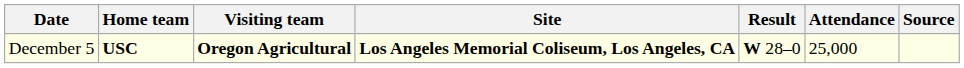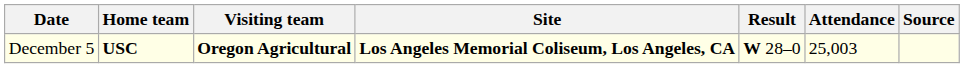 <table class="wikitable" style="font-size:95%;">
 <tr>
 <th>Date</th>
 <th>Home team</th>
 <th>Visiting team</th>
 <th>Site</th>
 <th>Result</th>
 <th>Attendance</th>
 <th class="unsortable">Source</th>
 </tr>
 <tr bgcolor=#ffffe6>
 <td>December 5</td>
 <td><strong>USC</strong></td>
 <td><strong>Oregon Agricultural</strong></td>
 <td><strong>Los Angeles Memorial Coliseum, Los Angeles, CA</strong></td>
 <td><strong>W</strong> 28–0</td>
-<td>25,000</td>
+<td>25,003</td>
 <td></td>
 </tr>
 </table>
